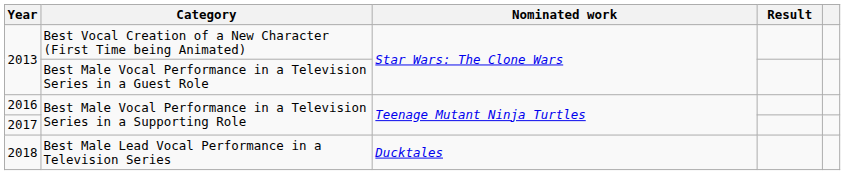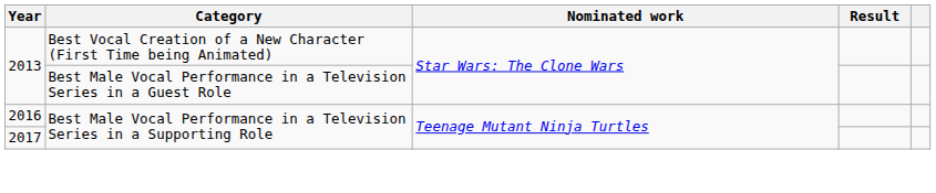 <table class=wikitable>
 <tr>
 <th scope="col" style="width:1em;">Year</th>
 <th scope="col" style="width:29em;">Category</th>
 <th scope="col" style="width:34em;">Nominated work</th>
 <th scope="col" style="width:5em;">Result</th>
 <th scope="col" style="width:1em;"></th>
 </tr>
 <tr>
 <td rowspan="2">2013</td>
 <td>Best Vocal Creation of a New Character (First Time being Animated)</td>
 <td rowspan="2"><a href='#'><em>Star Wars: The Clone Wars</em></a></td>
 <td></td>
 <td></td>
 </tr>
 <tr>
 <td>Best Male Vocal Performance in a Television Series in a Guest Role</td>
 <td></td>
 <td></td>
 </tr>
 <tr>
 <td>2016</td>
 <td rowspan="2">Best Male Vocal Performance in a Television Series in a Supporting Role</td>
 <td rowspan="2"><em><a href='#'>Teenage Mutant Ninja Turtles</a></em></td>
 <td></td>
 <td></td>
 </tr>
 <tr>
 <td>2017</td>
 <td></td>
 <td></td>
 </tr>
-<tr>
-<td>2018</td>
-<td>Best Male Lead Vocal Performance in a Television Series</td>
-<td><em><a href='#'>Ducktales</a></em></td>
-<td></td>
-<td></td>
-</tr>
 </table>
